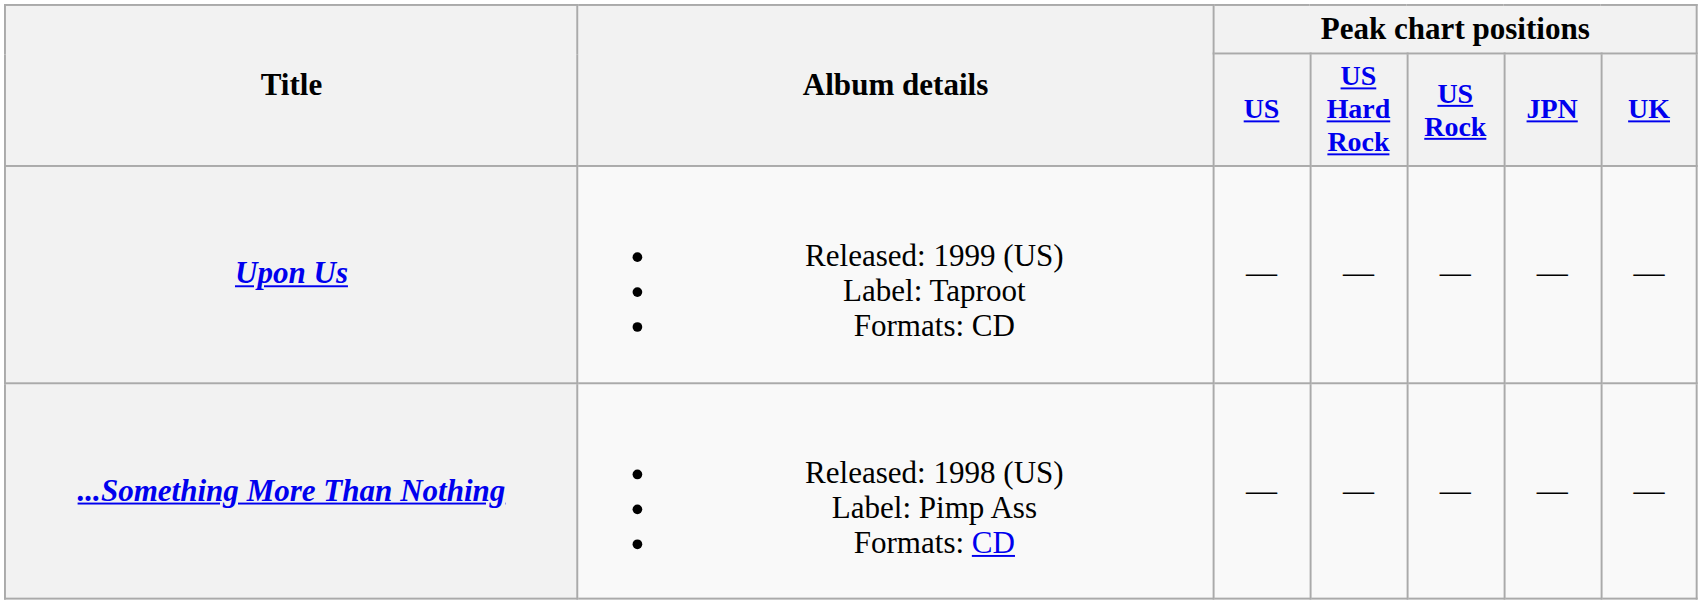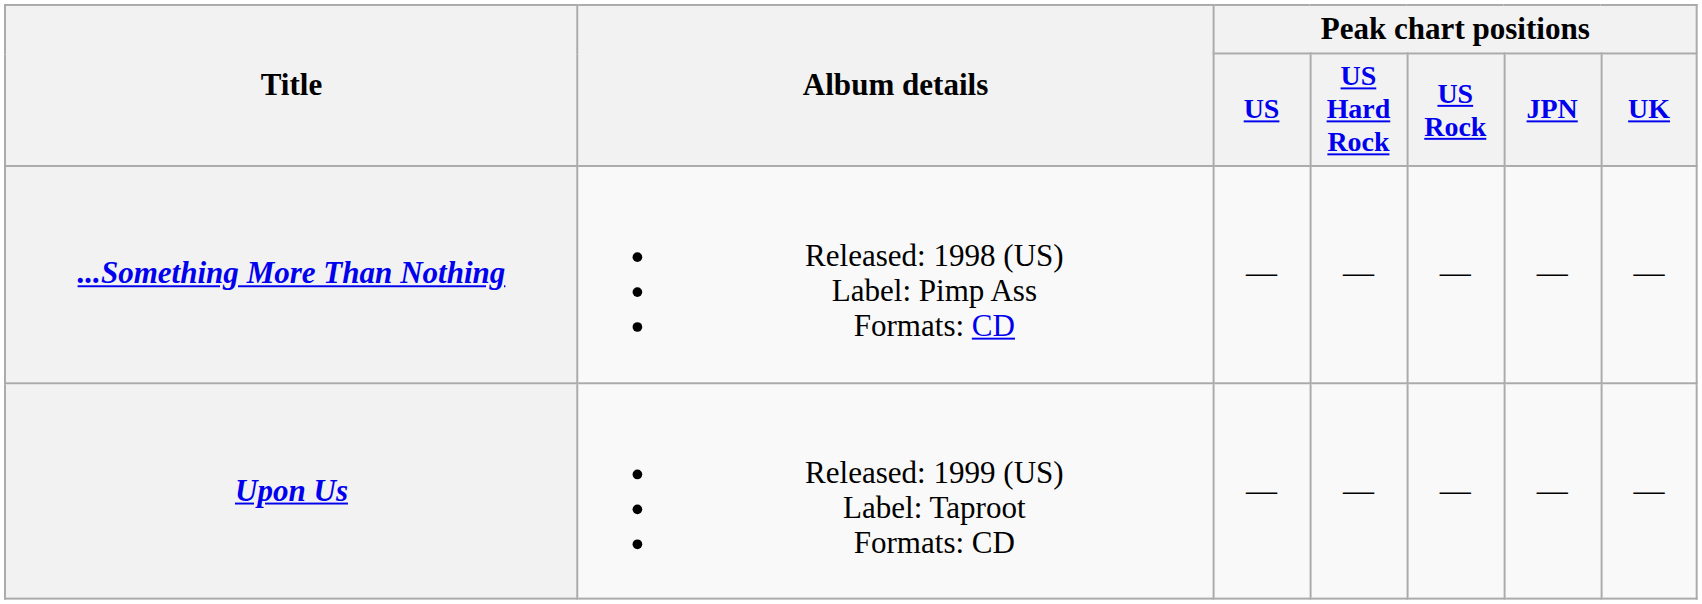 <table class="wikitable plainrowheaders" style="text-align:center;">
 <tr>
 <th scope="col" rowspan="2" style="width:18em;">Title</th>
 <th scope="col" rowspan="2" style="width:20em;">Album details</th>
 <th scope="col" colspan="5">Peak chart positions</th>
 </tr>
 <tr>
 <th scope="col" style="width:3em;font-size:90%;"><a href='#'>US</a><br></th>
 <th scope="col" style="width:3em;font-size:90%;"><a href='#'>US<br>Hard Rock</a><br></th>
 <th scope="col" style="width:3em;font-size:90%;"><a href='#'>US<br>Rock</a><br></th>
 <th scope="col" style="width:3em;font-size:90%;"><a href='#'>JPN</a><br></th>
 <th scope="col" style="width:3em;font-size:90%;"><a href='#'>UK</a><br></th>
 </tr>
 <tr>
+<th scope="row"><em><a href='#'>...Something More Than Nothing</a></em></th>
+<td><br><ul><li>Released: 1998 <span>(US)</span></li><li>Label: Pimp Ass</li><li>Formats: <a href='#'>CD</a></li></ul></td>
+<td>—</td>
+<td>—</td>
+<td>—</td>
+<td>—</td>
+<td>—</td>
+</tr>
+<tr>
 <th scope="row"><em><a href='#'>Upon Us</a></em></th>
 <td><br><ul><li>Released: 1999 <span>(US)</span></li><li>Label: Taproot</li><li>Formats: CD</li></ul></td>
 <td>—</td>
 <td>—</td>
 <td>—</td>
 <td>—</td>
 <td>—</td>
 </tr>
-<tr>
-<th scope="row"><em><a href='#'>...Something More Than Nothing</a></em></th>
-<td><br><ul><li>Released: 1998 <span>(US)</span></li><li>Label: Pimp Ass</li><li>Formats: <a href='#'>CD</a></li></ul></td>
-<td>—</td>
-<td>—</td>
-<td>—</td>
-<td>—</td>
-<td>—</td>
-</tr>
 </table>
